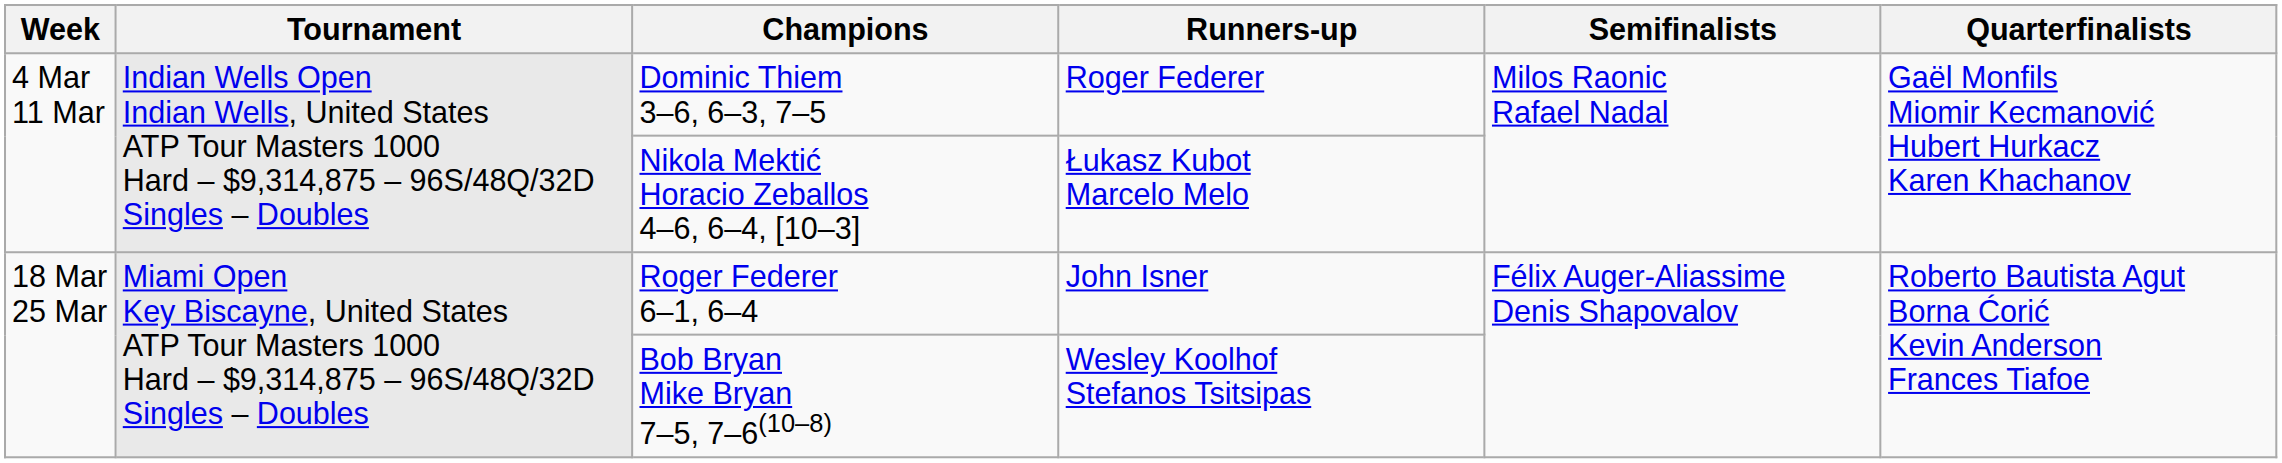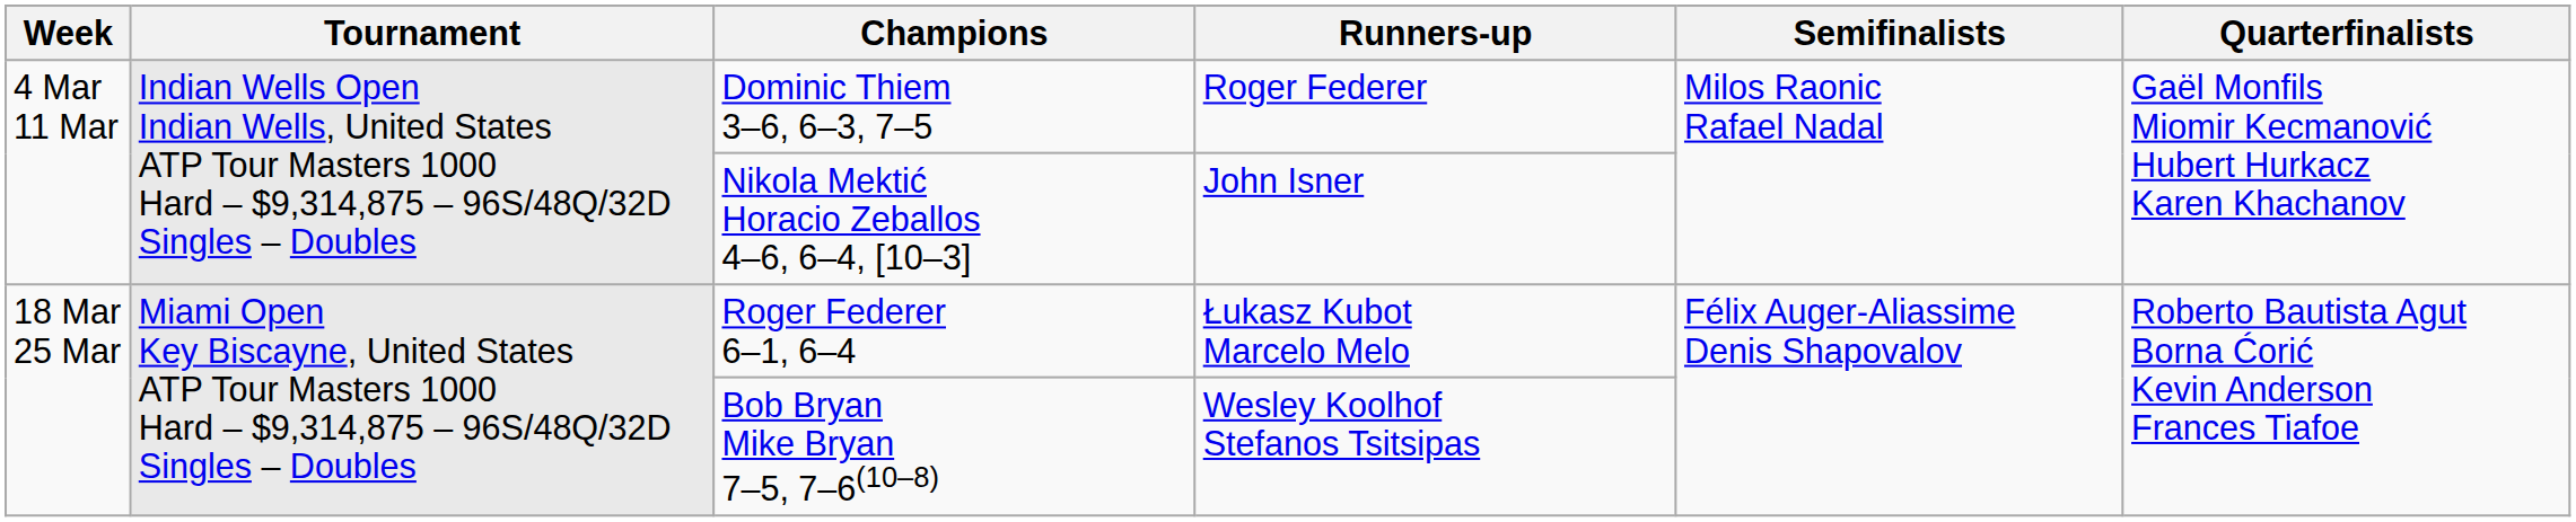 <table class=wikitable style=font-size:95%>
 <tr>
 <th style="width:48px;">Week</th>
 <th style="width:250px;">Tournament</th>
 <th style="width:205px;">Champions</th>
 <th style="width:205px;">Runners-up</th>
 <th style="width:190px;">Semifinalists</th>
 <th style="width:190px;">Quarterfinalists</th>
 </tr>
 <tr valign=top>
 <td rowspan=2>4 Mar<br>11 Mar</td>
 <td style="background:#e9e9e9;" rowspan=2><a href='#'>Indian Wells Open</a><br> <a href='#'>Indian Wells</a>, United States<br>ATP Tour Masters 1000<br>Hard – $9,314,875 – 96S/48Q/32D<br><a href='#'>Singles</a> – <a href='#'>Doubles</a></td>
 <td> <a href='#'>Dominic Thiem</a> <br> 3–6, 6–3, 7–5</td>
 <td> <a href='#'>Roger Federer</a></td>
 <td rowspan=2> <a href='#'>Milos Raonic</a> <br>  <a href='#'>Rafael Nadal</a></td>
 <td rowspan=2> <a href='#'>Gaël Monfils</a> <br>  <a href='#'>Miomir Kecmanović</a> <br>  <a href='#'>Hubert Hurkacz</a> <br>  <a href='#'>Karen Khachanov</a></td>
 </tr>
 <tr valign=top>
 <td align="left"> <a href='#'>Nikola Mektić</a> <br>  <a href='#'>Horacio Zeballos</a> <br> 4–6, 6–4, [10–3]</td>
-<td> <a href='#'>Łukasz Kubot</a> <br>  <a href='#'>Marcelo Melo</a></td>
+<td> <a href='#'>John Isner</a></td>
 </tr>
 <tr valign=top>
 <td rowspan=2>18 Mar<br>25 Mar</td>
 <td style="background:#e9e9e9;" rowspan=2><a href='#'>Miami Open</a><br> <a href='#'>Key Biscayne</a>, United States<br>ATP Tour Masters 1000<br>Hard – $9,314,875 – 96S/48Q/32D<br><a href='#'>Singles</a> – <a href='#'>Doubles</a></td>
 <td> <a href='#'>Roger Federer</a> <br> 6–1, 6–4</td>
-<td> <a href='#'>John Isner</a></td>
+<td> <a href='#'>Łukasz Kubot</a> <br>  <a href='#'>Marcelo Melo</a></td>
 <td rowspan=2> <a href='#'>Félix Auger-Aliassime</a> <br>  <a href='#'>Denis Shapovalov</a></td>
 <td rowspan=2> <a href='#'>Roberto Bautista Agut</a> <br>  <a href='#'>Borna Ćorić</a> <br>  <a href='#'>Kevin Anderson</a> <br>  <a href='#'>Frances Tiafoe</a></td>
 </tr>
 <tr valign=top>
 <td> <a href='#'>Bob Bryan</a><br>  <a href='#'>Mike Bryan</a> <br> 7–5, 7–6<sup>(10–8)</sup></td>
 <td> <a href='#'>Wesley Koolhof</a><br>  <a href='#'>Stefanos Tsitsipas</a></td>
 </tr>
 </table>
